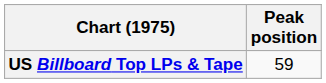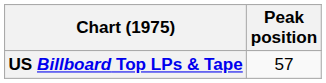 <table class="wikitable sortable plainrowheaders" style="text-align:center">
 <tr>
 <th scope="col">Chart (1975)</th>
 <th scope="col">Peak<br>position</th>
 </tr>
 <tr>
 <th scope="row">US <a href='#'><em>Billboard</em> Top LPs & Tape</a></th>
-<td>59</td>
+<td>57</td>
 </tr>
 </table>
